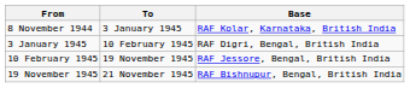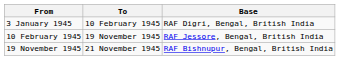 <table class="wikitable">
 <tr>
 <th>From</th>
 <th>To</th>
 <th>Base</th>
-</tr>
-<tr>
-<td>8 November 1944</td>
-<td>3 January 1945</td>
-<td><a href='#'>RAF Kolar</a>, <a href='#'>Karnataka</a>, <a href='#'>British India</a></td>
 </tr>
 <tr>
 <td>3 January 1945</td>
 <td>10 February 1945</td>
 <td>RAF Digri, Bengal, British India</td>
 </tr>
 <tr>
 <td>10 February 1945</td>
 <td>19 November 1945</td>
 <td><a href='#'>RAF Jessore</a>, Bengal, British India</td>
 </tr>
 <tr>
 <td>19 November 1945</td>
 <td>21 November 1945</td>
 <td><a href='#'>RAF Bishnupur</a>, Bengal, British India</td>
 </tr>
 </table>
